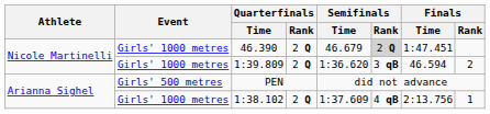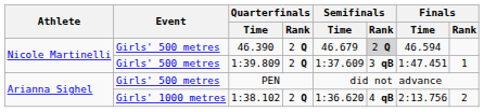 <table class="wikitable" style="font-size:90%;">
 <tr>
 <th rowspan=2>Athlete</th>
 <th rowspan=2>Event</th>
 <th colspan=2>Quarterfinals</th>
 <th colspan=2>Semifinals</th>
 <th colspan=2>Finals</th>
 </tr>
 <tr>
 <th>Time</th>
 <th>Rank</th>
 <th>Time</th>
 <th>Rank</th>
 <th>Time</th>
 <th>Rank</th>
 </tr>
 <tr>
 <td rowspan=2><a href='#'>Nicole Martinelli</a></td>
-<td><a href='#'>Girls' 1000 metres</a></td>
+<td><a href='#'>Girls' 500 metres</a></td>
 <td align=center>46.390</td>
 <td align=center>2 <strong>Q</strong></td>
 <td align=center>46.679</td>
 <td align=center style="background: lightgrey;">2 <strong>Q</strong></td>
-<td align=center>1:47.451</td>
+<td align=center>46.594</td>
 <td align=center></td>
 </tr>
 <tr>
-<td><a href='#'>Girls' 1000 metres</a></td>
+<td><a href='#'>Girls' 500 metres</a></td>
 <td align=center>1:39.809</td>
 <td align=center>2 <strong>Q</strong></td>
-<td align=center>1:36.620</td>
+<td align=center>1:37.609</td>
 <td align=center>3 <strong>qB</strong></td>
-<td align=center>46.594</td>
-<td align=center>2</td>
+<td align=center>1:47.451</td>
+<td align=center>1</td>
 </tr>
 <tr>
 <td rowspan=2><a href='#'>Arianna Sighel</a></td>
 <td><a href='#'>Girls' 500 metres</a></td>
 <td align=center colspan=2>PEN</td>
 <td align=center colspan=4>did not advance</td>
 </tr>
 <tr>
 <td><a href='#'>Girls' 1000 metres</a></td>
 <td align=center>1:38.102</td>
 <td align=center>2 <strong>Q</strong></td>
-<td align=center>1:37.609</td>
+<td align=center>1:36.620</td>
 <td align=center>4 <strong>qB</strong></td>
 <td align=center>2:13.756</td>
-<td align=center>1</td>
+<td align=center>2</td>
 </tr>
 </table>
